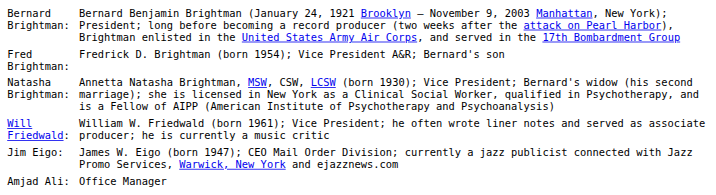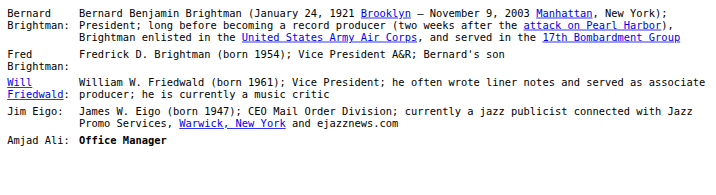 <table valign="top"; border="0" cellpadding="2" style="color: black; background-color: #FFFFFF;">
 <tr valign="top">
 <td width="10%" style="text-align:left">Bernard Brightman:</td>
 <td width="90%" style="text-align:left">Bernard Benjamin Brightman (January 24, 1921 <a href='#'>Brooklyn</a> – November 9, 2003 <a href='#'>Manhattan</a>, New York); President; long before becoming a record producer (two weeks after the <a href='#'>attack on Pearl Harbor</a>), Brightman enlisted in the <a href='#'>United States Army Air Corps</a>, and served in the <a href='#'>17th Bombardment Group</a></td>
 </tr>
 <tr valign="top">
 <td width="10%" style="text-align:left">Fred Brightman:</td>
 <td width="90%" style="text-align:left">Fredrick D. Brightman (born 1954); Vice President A&R; Bernard's son</td>
-</tr>
-<tr valign="top">
-<td width="10%" style="text-align:left">Natasha Brightman:</td>
-<td width="90%" style="text-align:left">Annetta Natasha Brightman, <a href='#'>MSW</a>, CSW, <a href='#'>LCSW</a> (born 1930); Vice President; Bernard's widow (his second marriage); she is licensed in New York as a Clinical Social Worker, qualified in Psychotherapy, and is a Fellow of AIPP (American Institute of Psychotherapy and Psychoanalysis)</td>
 </tr>
 <tr valign="top">
 <td width="10%" style="text-align:left"><a href='#'>Will Friedwald</a>:</td>
 <td width="90%" style="text-align:left">William W. Friedwald (born 1961); Vice President; he often wrote liner notes and served as associate producer; he is currently a music critic</td>
 </tr>
 <tr valign="top">
 <td width="10%" style="text-align:left">Jim Eigo:</td>
 <td width="90%" style="text-align:left">James W. Eigo (born 1947); CEO Mail Order Division; currently a jazz publicist connected with Jazz Promo Services, <a href='#'>Warwick, New York</a> and ejazznews.com</td>
 </tr>
 <tr valign="top">
 <td width="10%" style="text-align:left">Amjad Ali:</td>
-<td width="90%" style="text-align:left">Office Manager</td>
+<td width="90%" style="text-align:left"><strong>Office Manager</strong></td>
 </tr>
 </table>
